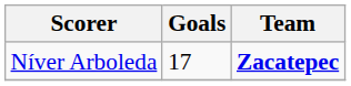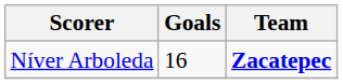 <table class="wikitable">
 <tr>
 <th>Scorer</th>
 <th>Goals</th>
 <th>Team</th>
 </tr>
 <tr>
 <td> <a href='#'>Níver Arboleda</a></td>
-<td>17</td>
+<td>16</td>
 <td><strong><a href='#'>Zacatepec</a></strong></td>
 </tr>
 <tr>
 </tr>
 </table>
